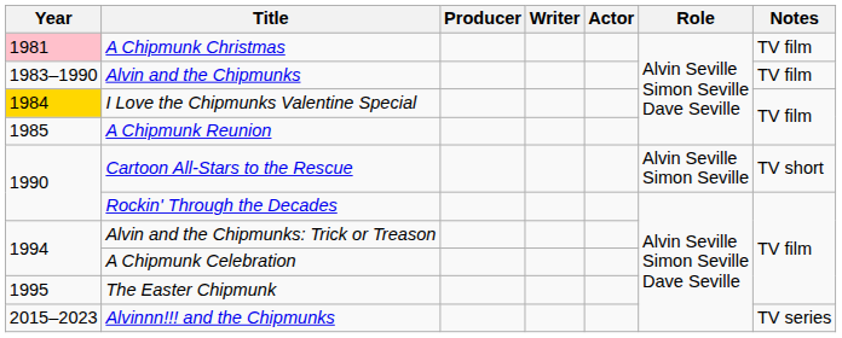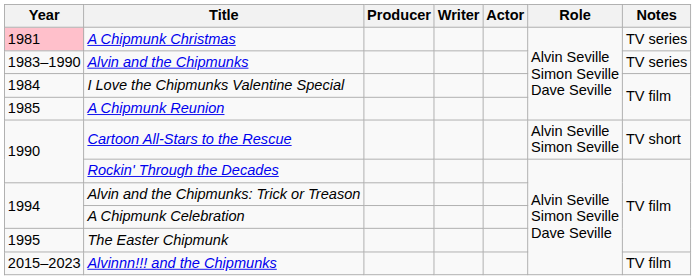 <table class="wikitable">
 <tr>
 <th>Year</th>
 <th>Title</th>
 <th>Producer</th>
 <th>Writer</th>
 <th>Actor</th>
 <th>Role</th>
 <th>Notes</th>
 </tr>
 <tr>
 <td style="background: pink;">1981</td>
 <td><em><a href='#'>A Chipmunk Christmas</a></em></td>
 <td></td>
 <td></td>
 <td></td>
 <td rowspan="4">Alvin Seville<br>Simon Seville<br>Dave Seville</td>
-<td>TV film</td>
+<td rowspan="1">TV series</td>
 </tr>
 <tr>
 <td>1983–1990</td>
 <td><em><a href='#'>Alvin and the Chipmunks</a></em></td>
 <td></td>
 <td></td>
 <td></td>
-<td>TV film</td>
+<td>TV series</td>
 </tr>
 <tr>
-<td style="background: gold;">1984</td>
+<td>1984</td>
 <td><em>I Love the Chipmunks Valentine Special</em></td>
 <td></td>
 <td></td>
 <td></td>
 <td rowspan="2">TV film</td>
 </tr>
 <tr>
 <td>1985</td>
 <td><em><a href='#'>A Chipmunk Reunion</a></em></td>
 <td></td>
 <td></td>
 <td></td>
 </tr>
 <tr>
 <td rowspan="2">1990</td>
 <td><em><a href='#'>Cartoon All-Stars to the Rescue</a></em></td>
 <td></td>
 <td></td>
 <td></td>
 <td>Alvin Seville<br>Simon Seville</td>
 <td>TV short</td>
 </tr>
 <tr>
 <td><em><a href='#'>Rockin' Through the Decades</a></em></td>
 <td></td>
 <td></td>
 <td></td>
 <td rowspan="6">Alvin Seville<br>Simon Seville<br>Dave Seville</td>
 <td rowspan="4">TV film</td>
 </tr>
 <tr>
 <td rowspan="2">1994</td>
 <td><em>Alvin and the Chipmunks: Trick or Treason</em></td>
 <td></td>
 <td></td>
 <td></td>
 </tr>
 <tr>
 <td><em>A Chipmunk Celebration</em></td>
 <td></td>
 <td></td>
 <td></td>
 </tr>
 <tr>
 <td>1995</td>
 <td><em>The Easter Chipmunk</em></td>
 <td></td>
 <td></td>
 <td></td>
 </tr>
 <tr>
 <td>2015–2023</td>
 <td><em><a href='#'>Alvinnn!&excl;! and the Chipmunks</a></em></td>
 <td></td>
 <td></td>
 <td></td>
-<td rowspan="1">TV series</td>
+<td>TV film</td>
 </tr>
 </table>
